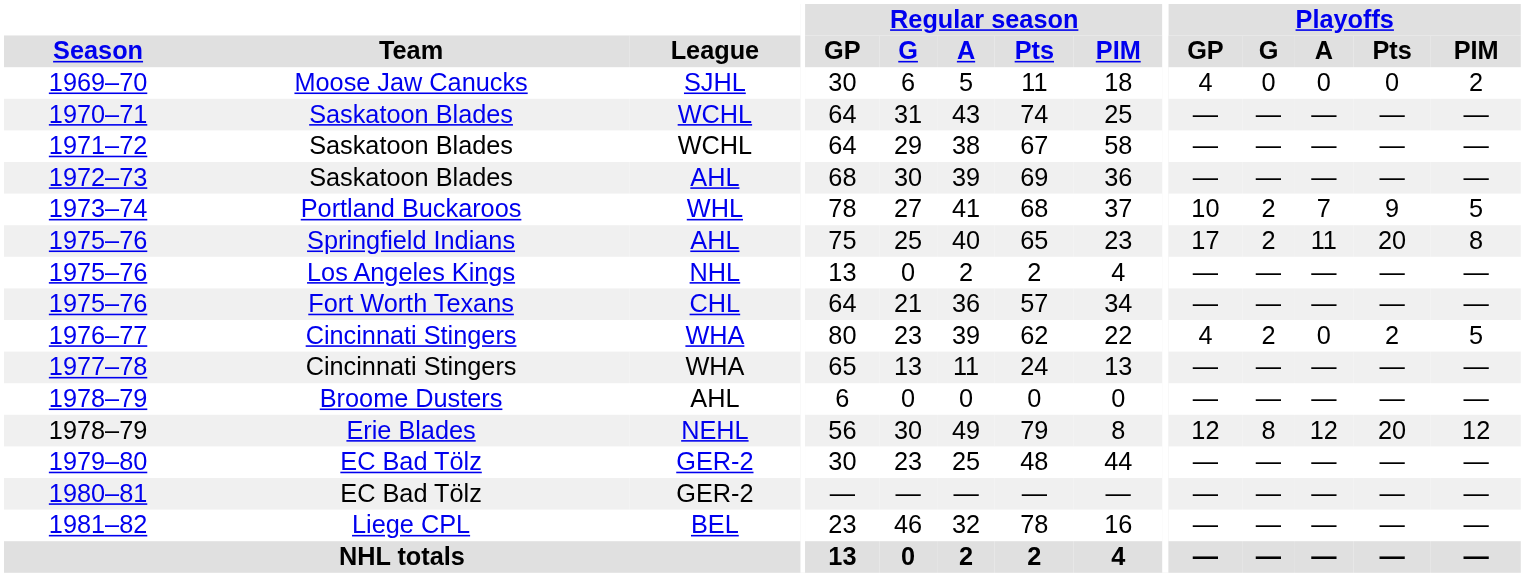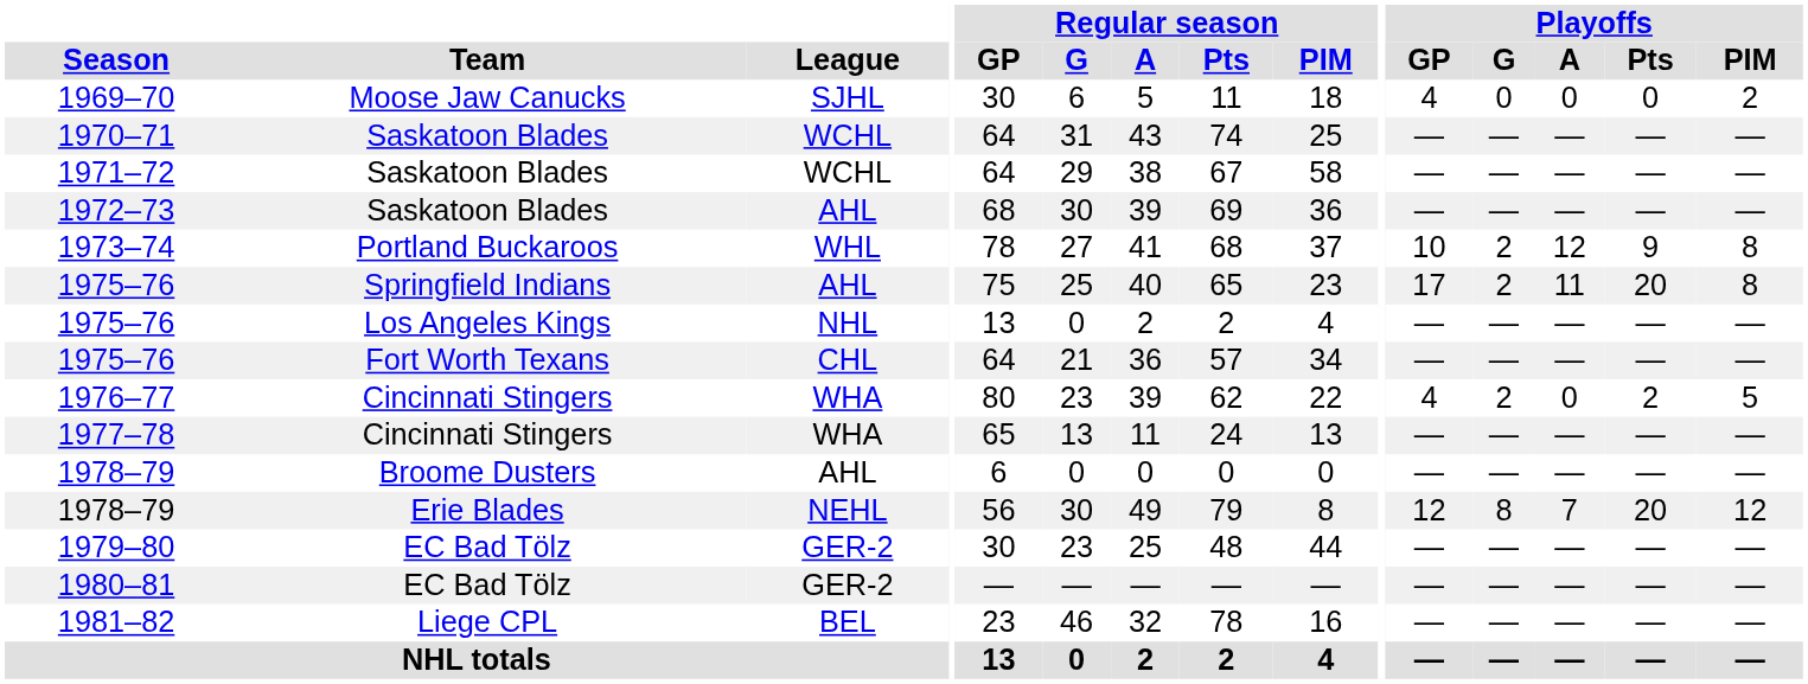 <table border="0" cellpadding="1" cellspacing="0" style="text-align:center; width:60em">
 <tr bgcolor="#e0e0e0">
 <th colspan="3" bgcolor="#ffffff"></th>
 <th rowspan="100" bgcolor="#ffffff"></th>
 <th colspan="5"><a href='#'>Regular season</a></th>
 <th rowspan="100" bgcolor="#ffffff"></th>
 <th colspan="5"><a href='#'>Playoffs</a></th>
 </tr>
 <tr bgcolor="#e0e0e0">
 <th><a href='#'>Season</a></th>
 <th>Team</th>
 <th>League</th>
 <th>GP</th>
 <th><a href='#'>G</a></th>
 <th><a href='#'>A</a></th>
 <th><a href='#'>Pts</a></th>
 <th><a href='#'>PIM</a></th>
 <th>GP</th>
 <th>G</th>
 <th>A</th>
 <th>Pts</th>
 <th>PIM</th>
 </tr>
 <tr>
 <td><a href='#'>1969–70</a></td>
 <td><a href='#'>Moose Jaw Canucks</a></td>
 <td><a href='#'>SJHL</a></td>
 <td>30</td>
 <td>6</td>
 <td>5</td>
 <td>11</td>
 <td>18</td>
 <td>4</td>
 <td>0</td>
 <td>0</td>
 <td>0</td>
 <td>2</td>
 </tr>
 <tr bgcolor="#f0f0f0">
 <td><a href='#'>1970–71</a></td>
 <td><a href='#'>Saskatoon Blades</a></td>
 <td><a href='#'>WCHL</a></td>
 <td>64</td>
 <td>31</td>
 <td>43</td>
 <td>74</td>
 <td>25</td>
 <td>—</td>
 <td>—</td>
 <td>—</td>
 <td>—</td>
 <td>—</td>
 </tr>
 <tr>
 <td><a href='#'>1971–72</a></td>
 <td>Saskatoon Blades</td>
 <td>WCHL</td>
 <td>64</td>
 <td>29</td>
 <td>38</td>
 <td>67</td>
 <td>58</td>
 <td>—</td>
 <td>—</td>
 <td>—</td>
 <td>—</td>
 <td>—</td>
 </tr>
 <tr bgcolor="#f0f0f0">
 <td><a href='#'>1972–73</a></td>
 <td>Saskatoon Blades</td>
 <td><a href='#'>AHL</a></td>
 <td>68</td>
 <td>30</td>
 <td>39</td>
 <td>69</td>
 <td>36</td>
 <td>—</td>
 <td>—</td>
 <td>—</td>
 <td>—</td>
 <td>—</td>
 </tr>
 <tr>
 <td><a href='#'>1973–74</a></td>
 <td><a href='#'>Portland Buckaroos</a></td>
 <td><a href='#'>WHL</a></td>
 <td>78</td>
 <td>27</td>
 <td>41</td>
 <td>68</td>
 <td>37</td>
 <td>10</td>
 <td>2</td>
-<td>7</td>
+<td>12</td>
 <td>9</td>
-<td>5</td>
+<td>8</td>
 </tr>
 <tr bgcolor="#f0f0f0">
 <td><a href='#'>1975–76</a></td>
 <td><a href='#'>Springfield Indians</a></td>
 <td><a href='#'>AHL</a></td>
 <td>75</td>
 <td>25</td>
 <td>40</td>
 <td>65</td>
 <td>23</td>
 <td>17</td>
 <td>2</td>
 <td>11</td>
 <td>20</td>
 <td>8</td>
 </tr>
 <tr>
 <td><a href='#'>1975–76</a></td>
 <td><a href='#'>Los Angeles Kings</a></td>
 <td><a href='#'>NHL</a></td>
 <td>13</td>
 <td>0</td>
 <td>2</td>
 <td>2</td>
 <td>4</td>
 <td>—</td>
 <td>—</td>
 <td>—</td>
 <td>—</td>
 <td>—</td>
 </tr>
 <tr bgcolor="#f0f0f0">
 <td><a href='#'>1975–76</a></td>
 <td><a href='#'>Fort Worth Texans</a></td>
 <td><a href='#'>CHL</a></td>
 <td>64</td>
 <td>21</td>
 <td>36</td>
 <td>57</td>
 <td>34</td>
 <td>—</td>
 <td>—</td>
 <td>—</td>
 <td>—</td>
 <td>—</td>
 </tr>
 <tr>
 <td><a href='#'>1976–77</a></td>
 <td><a href='#'>Cincinnati Stingers</a></td>
 <td><a href='#'>WHA</a></td>
 <td>80</td>
 <td>23</td>
 <td>39</td>
 <td>62</td>
 <td>22</td>
 <td>4</td>
 <td>2</td>
 <td>0</td>
 <td>2</td>
 <td>5</td>
 </tr>
 <tr bgcolor="#f0f0f0">
 <td><a href='#'>1977–78</a></td>
 <td>Cincinnati Stingers</td>
 <td>WHA</td>
 <td>65</td>
 <td>13</td>
 <td>11</td>
 <td>24</td>
 <td>13</td>
 <td>—</td>
 <td>—</td>
 <td>—</td>
 <td>—</td>
 <td>—</td>
 </tr>
 <tr>
 <td><a href='#'>1978–79</a></td>
 <td><a href='#'>Broome Dusters</a></td>
 <td>AHL</td>
 <td>6</td>
 <td>0</td>
 <td>0</td>
 <td>0</td>
 <td>0</td>
 <td>—</td>
 <td>—</td>
 <td>—</td>
 <td>—</td>
 <td>—</td>
 </tr>
 <tr bgcolor="#f0f0f0">
 <td>1978–79</td>
 <td><a href='#'>Erie Blades</a></td>
 <td><a href='#'>NEHL</a></td>
 <td>56</td>
 <td>30</td>
 <td>49</td>
 <td>79</td>
 <td>8</td>
 <td>12</td>
 <td>8</td>
-<td>12</td>
+<td>7</td>
 <td>20</td>
 <td>12</td>
 </tr>
 <tr>
 <td><a href='#'>1979–80</a></td>
 <td><a href='#'>EC Bad Tölz</a></td>
 <td><a href='#'>GER-2</a></td>
 <td>30</td>
 <td>23</td>
 <td>25</td>
 <td>48</td>
 <td>44</td>
 <td>—</td>
 <td>—</td>
 <td>—</td>
 <td>—</td>
 <td>—</td>
 </tr>
 <tr bgcolor="#f0f0f0">
 <td><a href='#'>1980–81</a></td>
 <td>EC Bad Tölz</td>
 <td>GER-2</td>
 <td>—</td>
 <td>—</td>
 <td>—</td>
 <td>—</td>
 <td>—</td>
 <td>—</td>
 <td>—</td>
 <td>—</td>
 <td>—</td>
 <td>—</td>
 </tr>
 <tr>
 <td><a href='#'>1981–82</a></td>
 <td><a href='#'>Liege CPL</a></td>
 <td><a href='#'>BEL</a></td>
 <td>23</td>
 <td>46</td>
 <td>32</td>
 <td>78</td>
 <td>16</td>
 <td>—</td>
 <td>—</td>
 <td>—</td>
 <td>—</td>
 <td>—</td>
 </tr>
 <tr bgcolor="#e0e0e0">
 <th colspan="3">NHL totals</th>
 <th>13</th>
 <th>0</th>
 <th>2</th>
 <th>2</th>
 <th>4</th>
 <th>—</th>
 <th>—</th>
 <th>—</th>
 <th>—</th>
 <th>—</th>
 </tr>
 </table>
